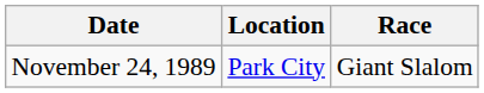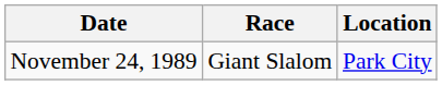 <table class="wikitable">
 <tr>
 <th>Date</th>
+<th>Race</th>
 <th>Location</th>
-<th>Race</th>
 </tr>
 <tr>
 <td>November 24, 1989</td>
+<td>Giant Slalom</td>
 <td> <a href='#'>Park City</a></td>
-<td>Giant Slalom</td>
 </tr>
 </table>
